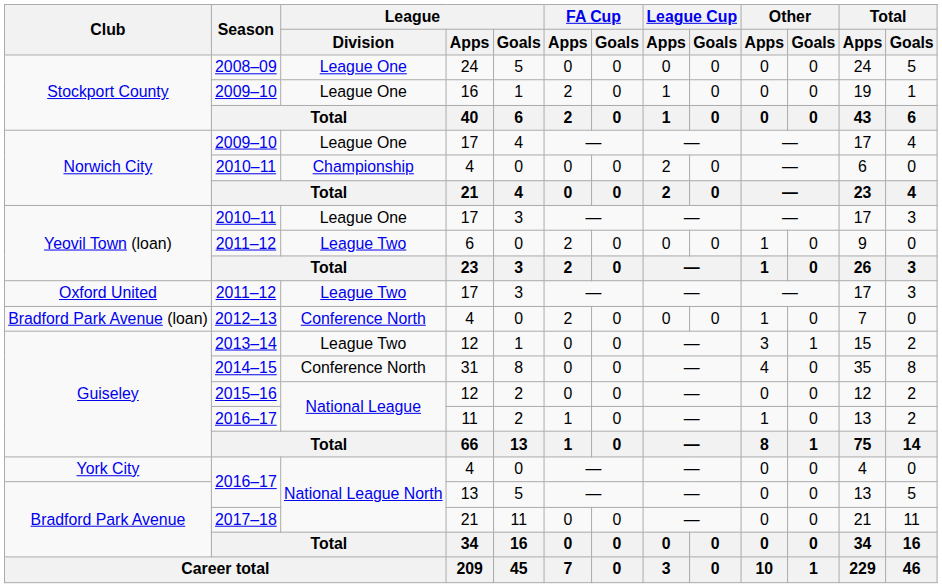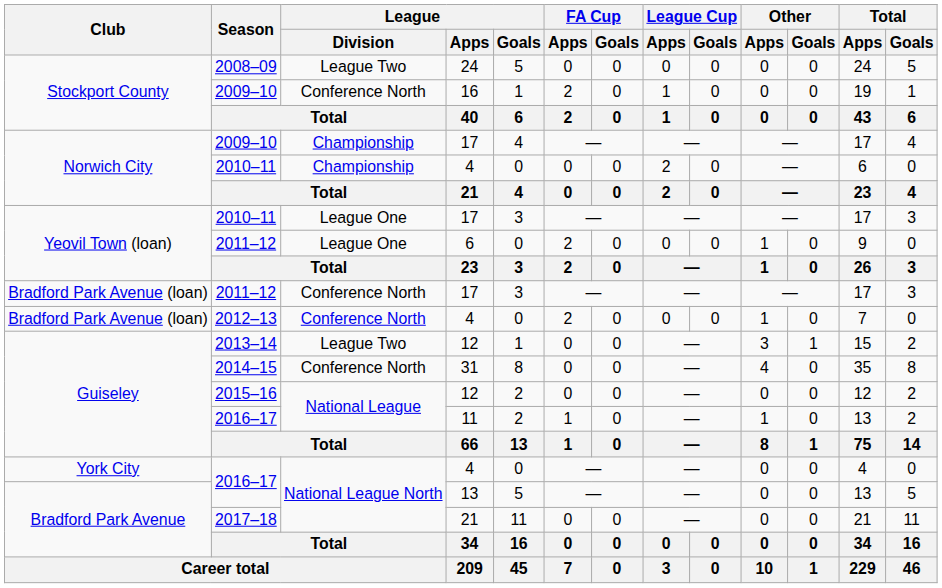 <table class="wikitable" style="text-align: center">
 <tr>
 <th rowspan="2">Club</th>
 <th rowspan="2">Season</th>
 <th colspan="3">League</th>
 <th colspan="2"><a href='#'>FA Cup</a></th>
 <th colspan="2"><a href='#'>League Cup</a></th>
 <th colspan="2">Other</th>
 <th colspan="2">Total</th>
 </tr>
 <tr>
 <th>Division</th>
 <th>Apps</th>
 <th>Goals</th>
 <th>Apps</th>
 <th>Goals</th>
 <th>Apps</th>
 <th>Goals</th>
 <th>Apps</th>
 <th>Goals</th>
 <th>Apps</th>
 <th>Goals</th>
 </tr>
 <tr>
 <td rowspan="3"><a href='#'>Stockport County</a></td>
 <td><a href='#'>2008–09</a></td>
-<td><a href='#'>League One</a></td>
+<td>League Two</td>
 <td>24</td>
 <td>5</td>
 <td>0</td>
 <td>0</td>
 <td>0</td>
 <td>0</td>
 <td>0</td>
 <td>0</td>
 <td>24</td>
 <td>5</td>
 </tr>
 <tr>
 <td><a href='#'>2009–10</a></td>
-<td>League One</td>
+<td>Conference North</td>
 <td>16</td>
 <td>1</td>
 <td>2</td>
 <td>0</td>
 <td>1</td>
 <td>0</td>
 <td>0</td>
 <td>0</td>
 <td>19</td>
 <td>1</td>
 </tr>
 <tr>
 <th colspan="2">Total</th>
 <th>40</th>
 <th>6</th>
 <th>2</th>
 <th>0</th>
 <th>1</th>
 <th>0</th>
 <th>0</th>
 <th>0</th>
 <th>43</th>
 <th>6</th>
 </tr>
 <tr>
 <td rowspan="3"><a href='#'>Norwich City</a></td>
 <td><a href='#'>2009–10</a></td>
-<td>League One</td>
+<td><a href='#'>Championship</a></td>
 <td>17</td>
 <td>4</td>
 <td colspan="2">—</td>
 <td colspan="2">—</td>
 <td colspan="2">—</td>
 <td>17</td>
 <td>4</td>
 </tr>
 <tr>
 <td><a href='#'>2010–11</a></td>
 <td><a href='#'>Championship</a></td>
 <td>4</td>
 <td>0</td>
 <td>0</td>
 <td>0</td>
 <td>2</td>
 <td>0</td>
 <td colspan="2">—</td>
 <td>6</td>
 <td>0</td>
 </tr>
 <tr>
 <th colspan="2">Total</th>
 <th>21</th>
 <th>4</th>
 <th>0</th>
 <th>0</th>
 <th>2</th>
 <th>0</th>
 <th colspan="2">—</th>
 <th>23</th>
 <th>4</th>
 </tr>
 <tr>
 <td rowspan="3"><a href='#'>Yeovil Town</a> (loan)</td>
 <td><a href='#'>2010–11</a></td>
 <td>League One</td>
 <td>17</td>
 <td>3</td>
 <td colspan="2">—</td>
 <td colspan="2">—</td>
 <td colspan="2">—</td>
 <td>17</td>
 <td>3</td>
 </tr>
 <tr>
 <td><a href='#'>2011–12</a></td>
-<td><a href='#'>League Two</a></td>
+<td>League One</td>
 <td>6</td>
 <td>0</td>
 <td>2</td>
 <td>0</td>
 <td>0</td>
 <td>0</td>
 <td>1</td>
 <td>0</td>
 <td>9</td>
 <td>0</td>
 </tr>
 <tr>
 <th colspan="2">Total</th>
 <th>23</th>
 <th>3</th>
 <th>2</th>
 <th>0</th>
 <th colspan="2">—</th>
 <th>1</th>
 <th>0</th>
 <th>26</th>
 <th>3</th>
 </tr>
 <tr>
-<td><a href='#'>Oxford United</a></td>
+<td><a href='#'>Bradford Park Avenue</a> (loan)</td>
 <td><a href='#'>2011–12</a></td>
-<td><a href='#'>League Two</a></td>
+<td>Conference North</td>
 <td>17</td>
 <td>3</td>
 <td colspan="2">—</td>
 <td colspan="2">—</td>
 <td colspan="2">—</td>
 <td>17</td>
 <td>3</td>
 </tr>
 <tr>
 <td><a href='#'>Bradford Park Avenue</a> (loan)</td>
 <td><a href='#'>2012–13</a></td>
 <td><a href='#'>Conference North</a></td>
 <td>4</td>
 <td>0</td>
 <td>2</td>
 <td>0</td>
 <td>0</td>
 <td>0</td>
 <td>1</td>
 <td>0</td>
 <td>7</td>
 <td>0</td>
 </tr>
 <tr>
 <td rowspan="5"><a href='#'>Guiseley</a></td>
 <td><a href='#'>2013–14</a></td>
 <td>League Two</td>
 <td>12</td>
 <td>1</td>
 <td>0</td>
 <td>0</td>
 <td colspan="2">—</td>
 <td>3</td>
 <td>1</td>
 <td>15</td>
 <td>2</td>
 </tr>
 <tr>
 <td><a href='#'>2014–15</a></td>
 <td>Conference North</td>
 <td>31</td>
 <td>8</td>
 <td>0</td>
 <td>0</td>
 <td colspan="2">—</td>
 <td>4</td>
 <td>0</td>
 <td>35</td>
 <td>8</td>
 </tr>
 <tr>
 <td><a href='#'>2015–16</a></td>
 <td rowspan="2"><a href='#'>National League</a></td>
 <td>12</td>
 <td>2</td>
 <td>0</td>
 <td>0</td>
 <td colspan="2">—</td>
 <td>0</td>
 <td>0</td>
 <td>12</td>
 <td>2</td>
 </tr>
 <tr>
 <td><a href='#'>2016–17</a></td>
 <td>11</td>
 <td>2</td>
 <td>1</td>
 <td>0</td>
 <td colspan="2">—</td>
 <td>1</td>
 <td>0</td>
 <td>13</td>
 <td>2</td>
 </tr>
 <tr>
 <th colspan="2">Total</th>
 <th>66</th>
 <th>13</th>
 <th>1</th>
 <th>0</th>
 <th colspan="2">—</th>
 <th>8</th>
 <th>1</th>
 <th>75</th>
 <th>14</th>
 </tr>
 <tr>
 <td><a href='#'>York City</a></td>
 <td rowspan="2"><a href='#'>2016–17</a></td>
 <td rowspan="3"><a href='#'>National League North</a></td>
 <td>4</td>
 <td>0</td>
 <td colspan="2">—</td>
 <td colspan="2">—</td>
 <td>0</td>
 <td>0</td>
 <td>4</td>
 <td>0</td>
 </tr>
 <tr>
 <td rowspan="3"><a href='#'>Bradford Park Avenue</a></td>
 <td>13</td>
 <td>5</td>
 <td colspan="2">—</td>
 <td colspan="2">—</td>
 <td>0</td>
 <td>0</td>
 <td>13</td>
 <td>5</td>
 </tr>
 <tr>
 <td><a href='#'>2017–18</a></td>
 <td>21</td>
 <td>11</td>
 <td>0</td>
 <td>0</td>
 <td colspan="2">—</td>
 <td>0</td>
 <td>0</td>
 <td>21</td>
 <td>11</td>
 </tr>
 <tr>
 <th colspan="2">Total</th>
 <th>34</th>
 <th>16</th>
 <th>0</th>
 <th>0</th>
 <th>0</th>
 <th>0</th>
 <th>0</th>
 <th>0</th>
 <th>34</th>
 <th>16</th>
 </tr>
 <tr>
 <th colspan="3">Career total</th>
 <th>209</th>
 <th>45</th>
 <th>7</th>
 <th>0</th>
 <th>3</th>
 <th>0</th>
 <th>10</th>
 <th>1</th>
 <th>229</th>
 <th>46</th>
 </tr>
 </table>
